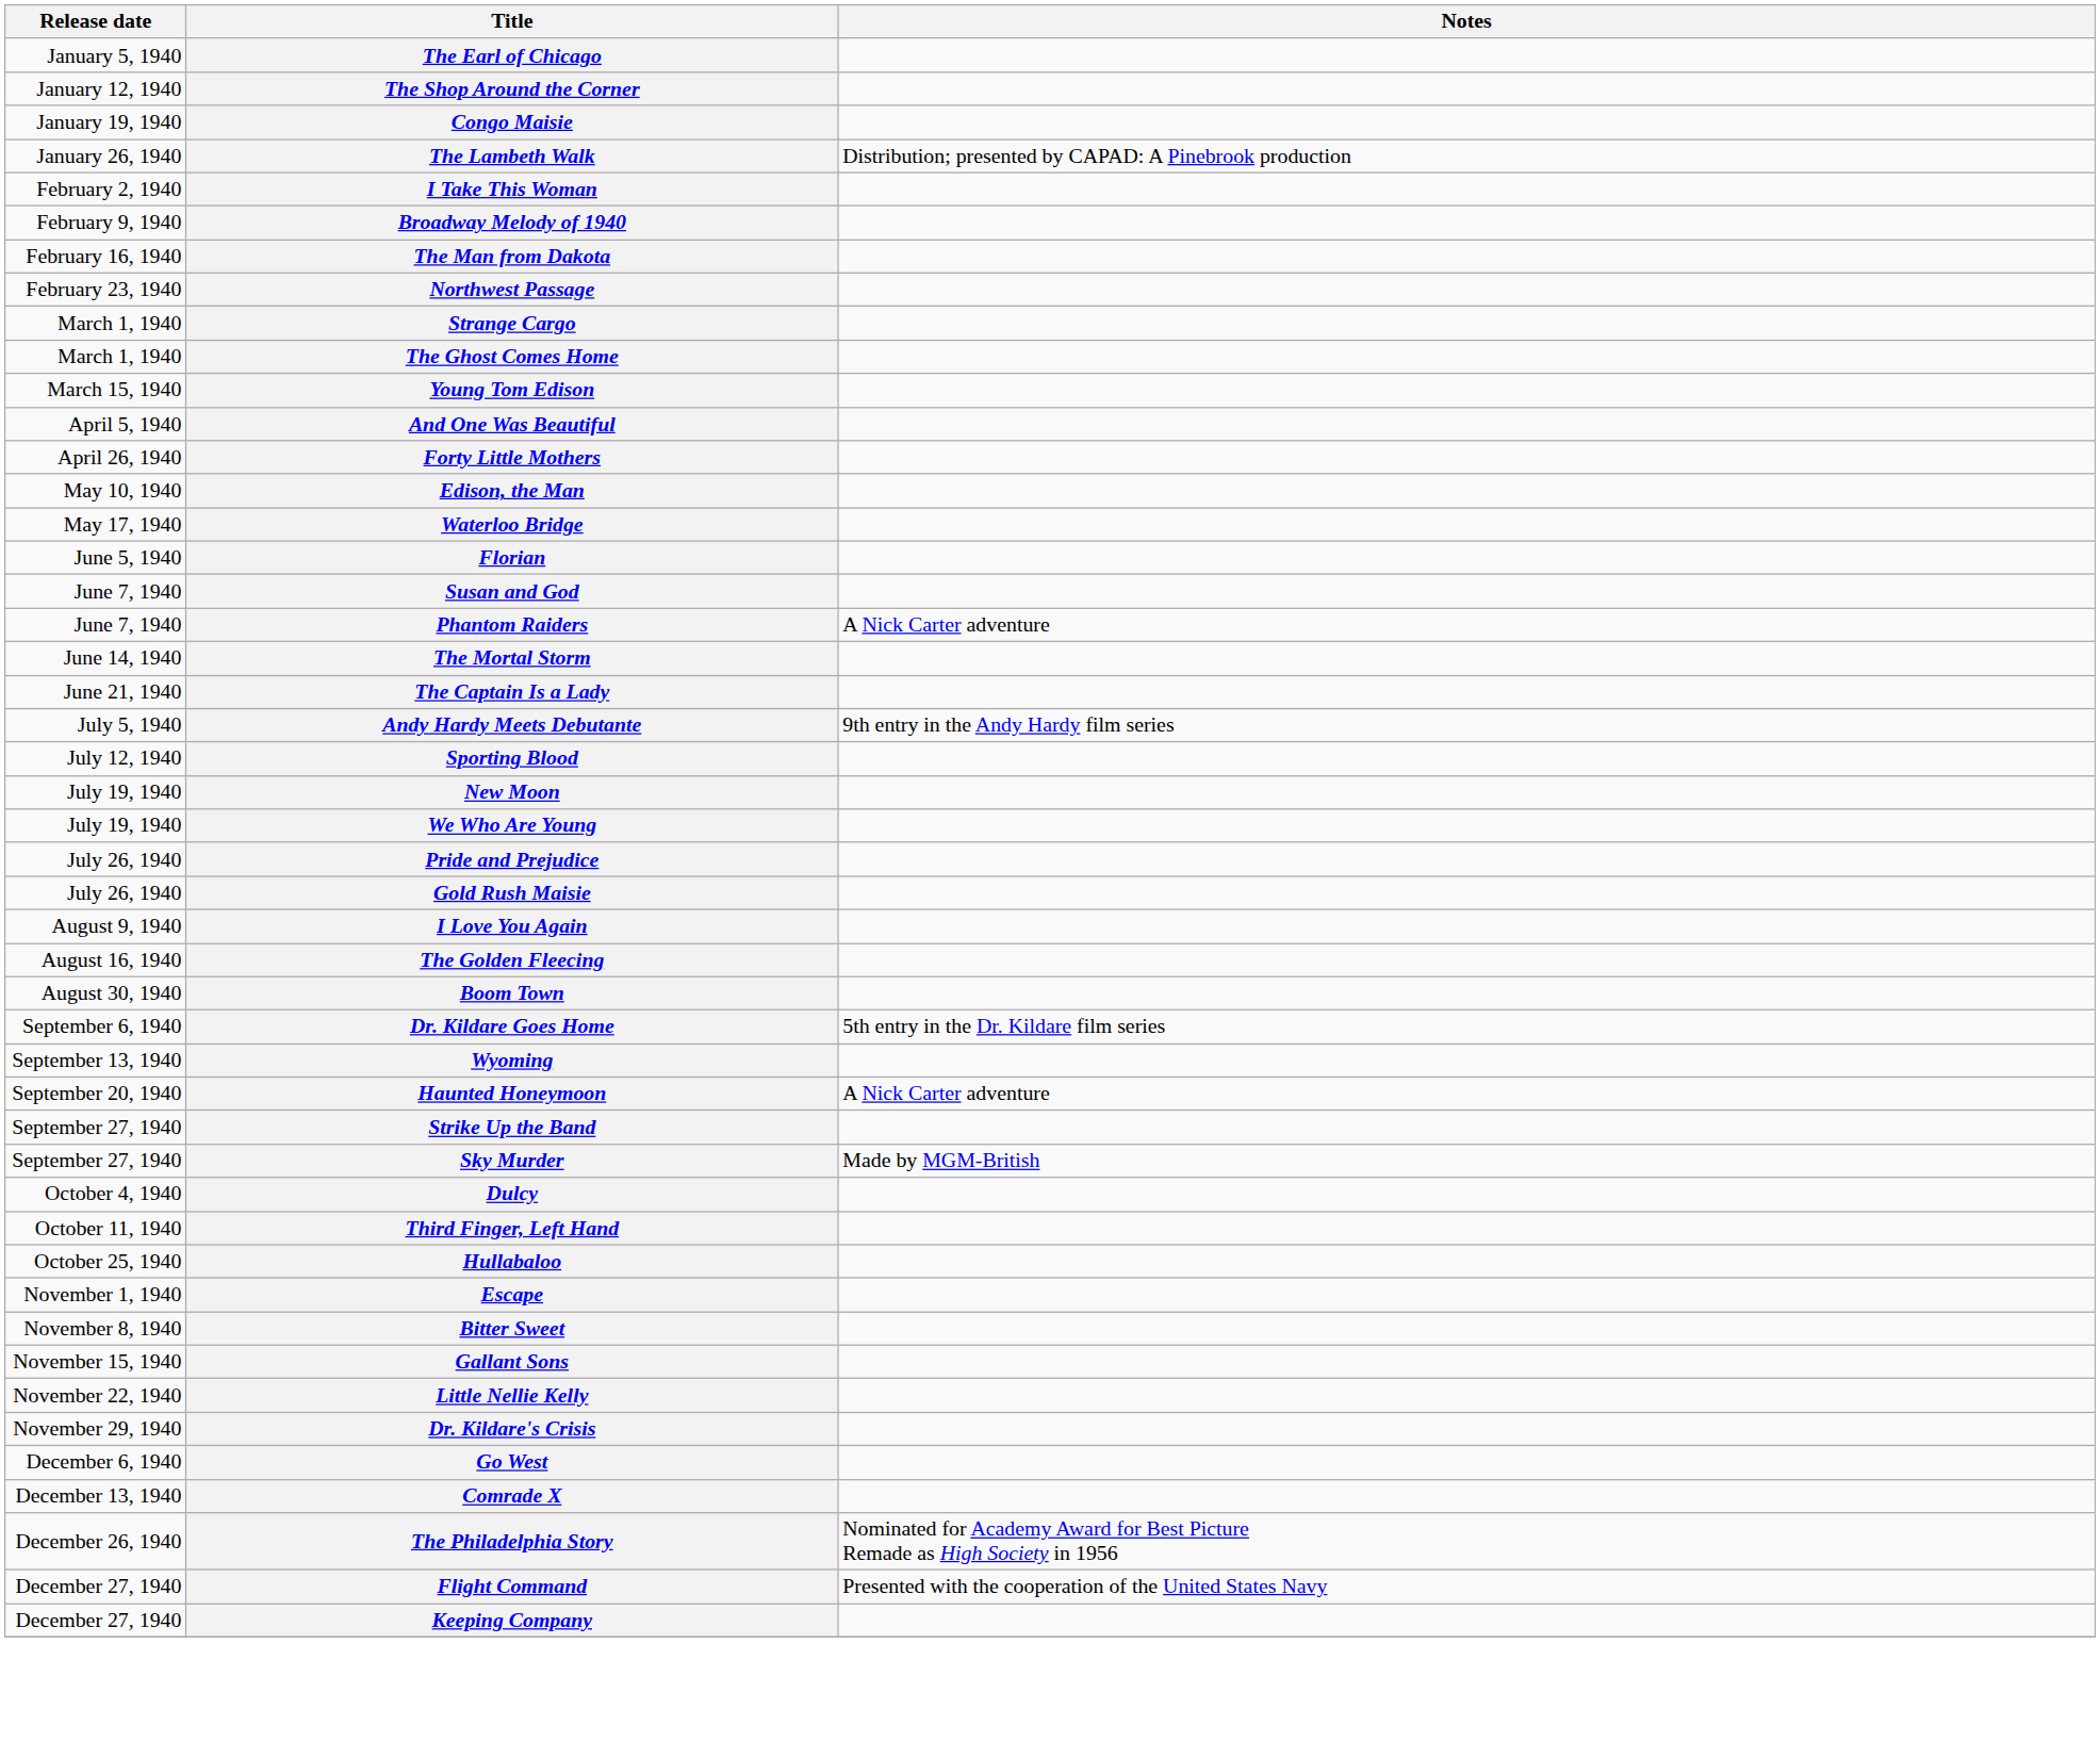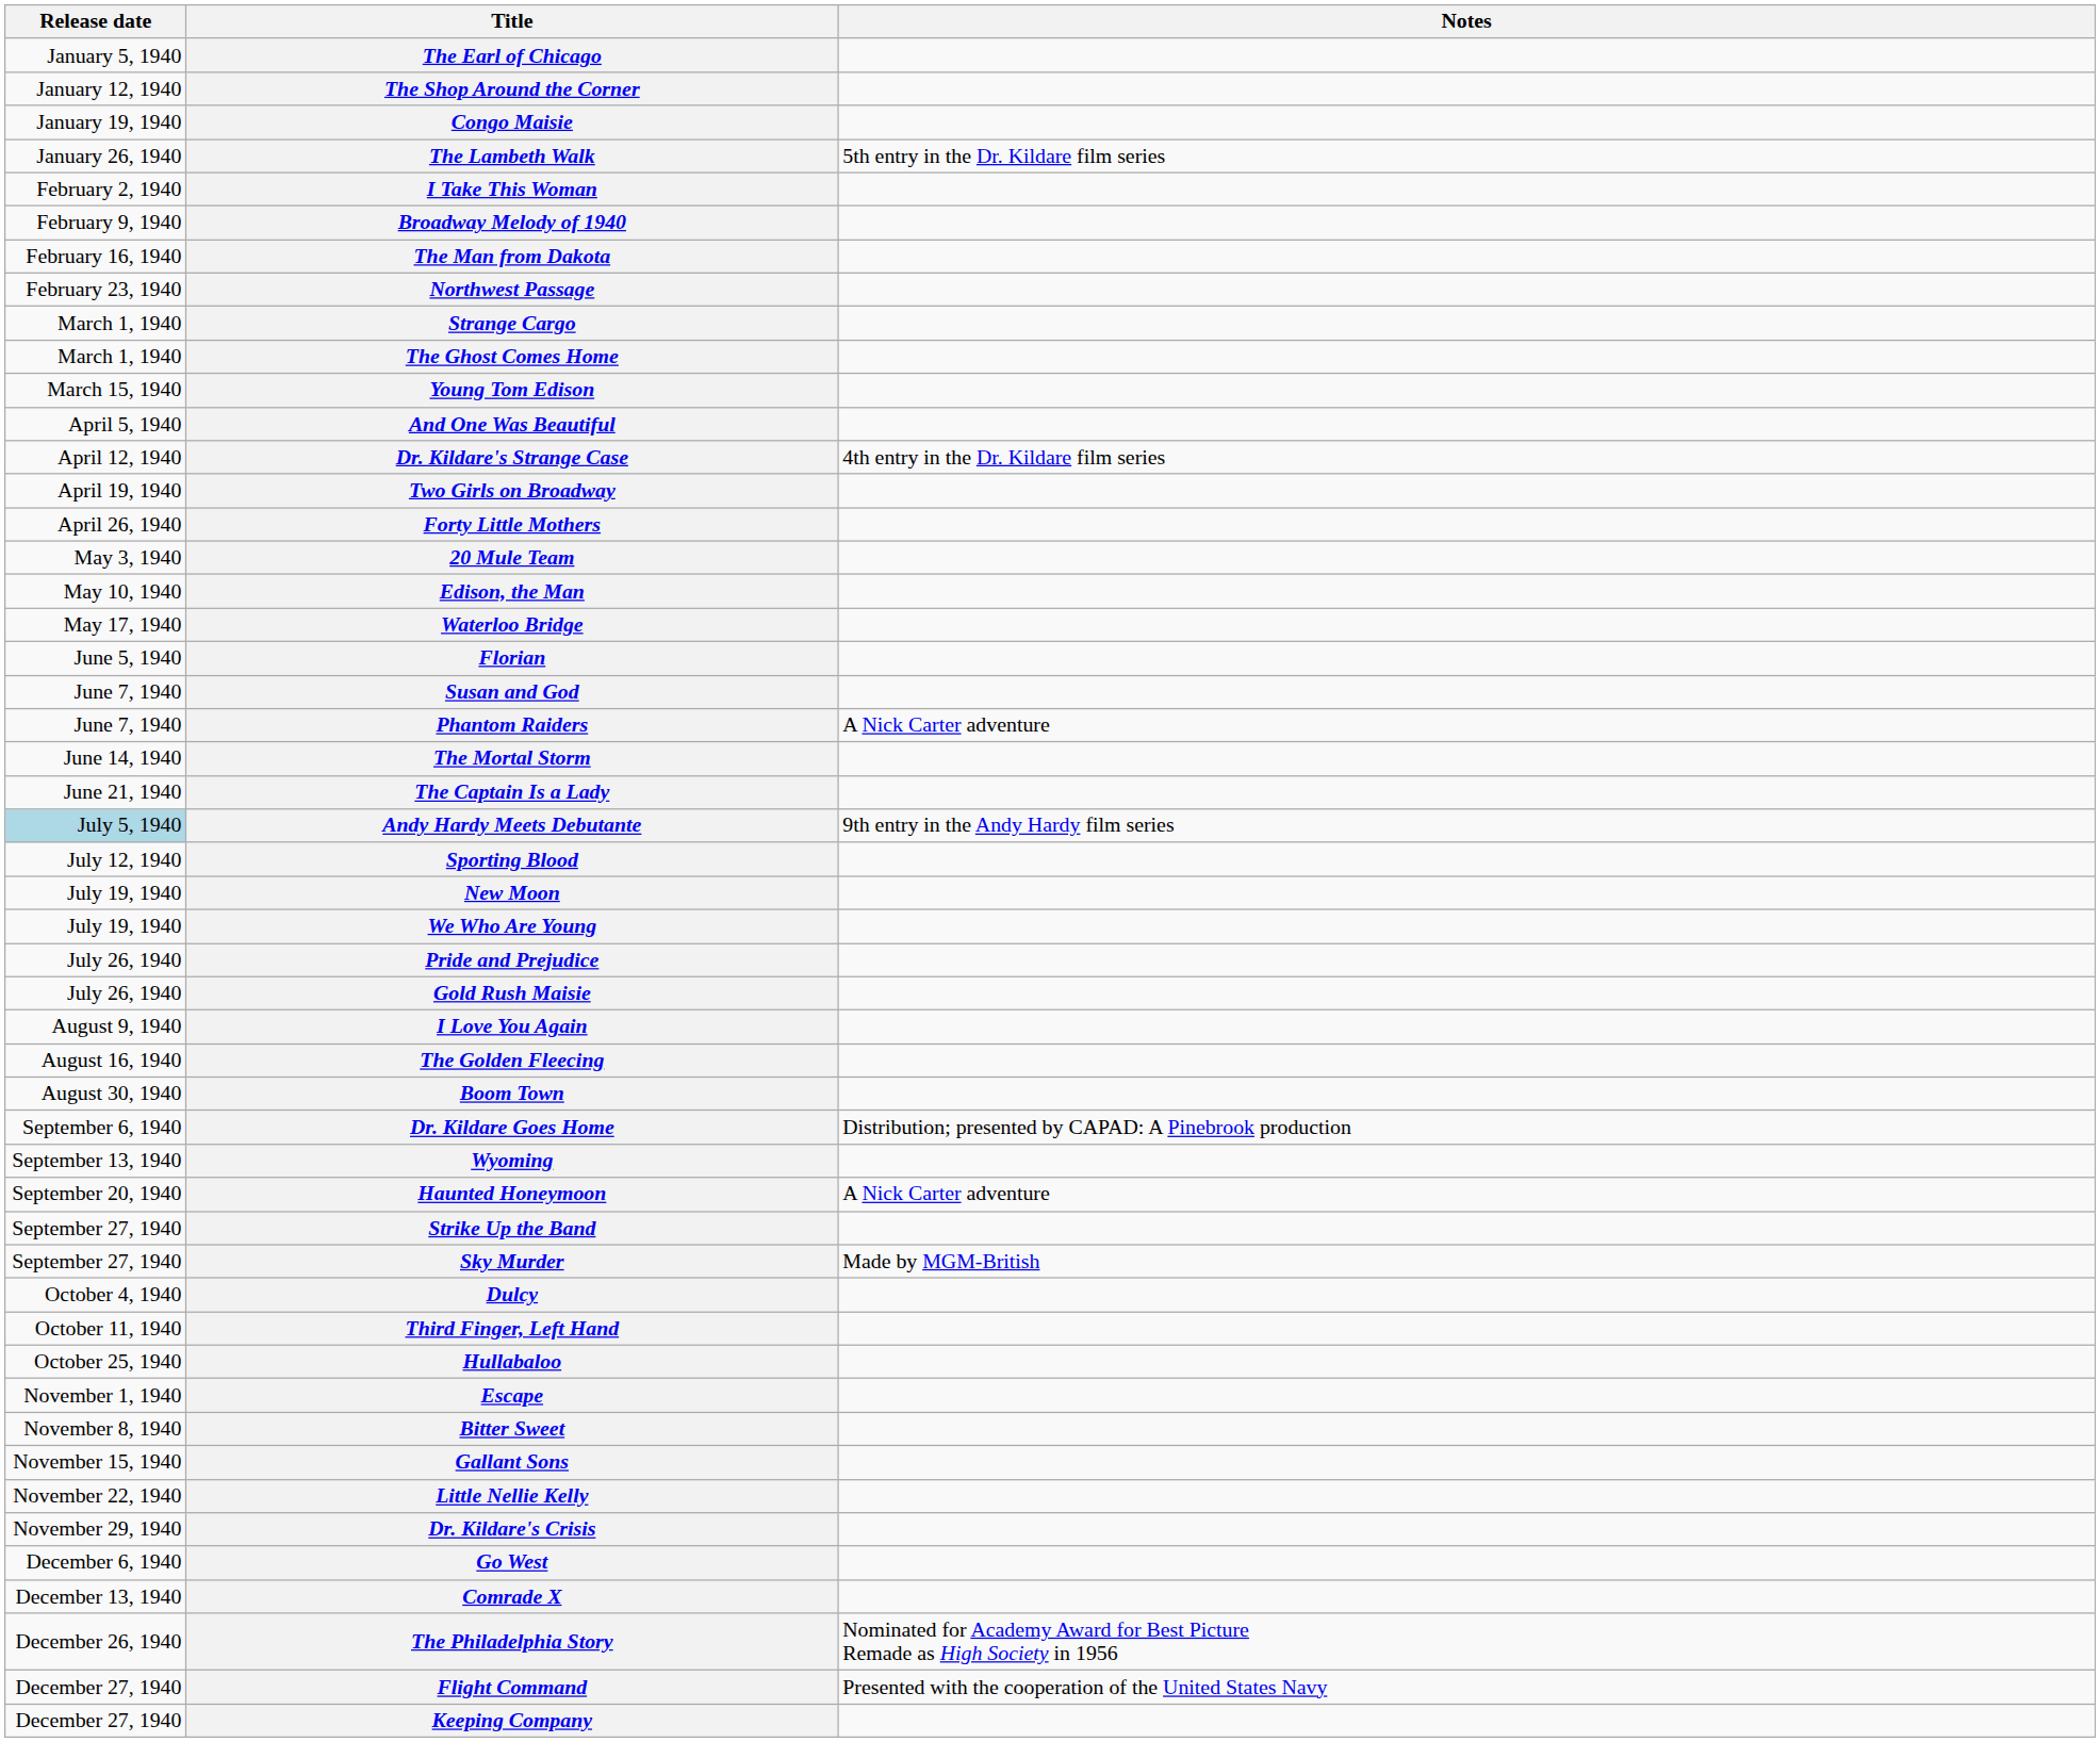 <table class="wikitable sortable" style="width:100%;">
 <tr>
 <th scope="col" style="width:130px;">Release date</th>
 <th>Title</th>
 <th>Notes</th>
 </tr>
 <tr>
 <td style="text-align:right;">January 5, 1940</td>
 <th scope="row"><em><a href='#'>The Earl of Chicago</a></em></th>
 <td></td>
 </tr>
 <tr>
 <td style="text-align:right;">January 12, 1940</td>
 <th scope="row"><em><a href='#'>The Shop Around the Corner</a></em></th>
 <td></td>
 </tr>
 <tr>
 <td style="text-align:right;">January 19, 1940</td>
 <th scope="row"><em><a href='#'>Congo Maisie</a></em></th>
 <td></td>
 </tr>
 <tr>
 <td style="text-align:right;">January 26, 1940</td>
 <th scope="row"><em><a href='#'>The Lambeth Walk</a></em></th>
-<td>Distribution; presented by CAPAD: A <a href='#'>Pinebrook</a> production</td>
+<td>5th entry in the <a href='#'>Dr. Kildare</a> film series</td>
 </tr>
 <tr>
 <td style="text-align:right;">February 2, 1940</td>
 <th scope="row"><em><a href='#'>I Take This Woman</a></em></th>
 <td></td>
 </tr>
 <tr>
 <td style="text-align:right;">February 9, 1940</td>
 <th scope="row"><em><a href='#'>Broadway Melody of 1940</a></em></th>
 <td></td>
 </tr>
 <tr>
 <td style="text-align:right;">February 16, 1940</td>
 <th scope="row"><em><a href='#'>The Man from Dakota</a></em></th>
 <td></td>
 </tr>
 <tr>
 <td style="text-align:right;">February 23, 1940</td>
 <th scope="row"><em><a href='#'>Northwest Passage</a></em></th>
 <td></td>
 </tr>
 <tr>
 <td style="text-align:right;">March 1, 1940</td>
 <th scope="row"><em><a href='#'>Strange Cargo</a></em></th>
 <td></td>
 </tr>
 <tr>
 <td style="text-align:right;">March 1, 1940</td>
 <th scope="row"><em><a href='#'>The Ghost Comes Home</a></em></th>
 <td></td>
 </tr>
 <tr>
 <td style="text-align:right;">March 15, 1940</td>
 <th scope="row"><em><a href='#'>Young Tom Edison</a></em></th>
 <td></td>
 </tr>
 <tr>
 <td style="text-align:right;">April 5, 1940</td>
 <th scope="row"><em><a href='#'>And One Was Beautiful</a></em></th>
 <td></td>
 </tr>
 <tr>
+<td style="text-align:right;">April 12, 1940</td>
+<th scope="row"><em><a href='#'>Dr. Kildare's Strange Case</a></em></th>
+<td>4th entry in the <a href='#'>Dr. Kildare</a> film series</td>
+</tr>
+<tr>
+<td style="text-align:right;">April 19, 1940</td>
+<th scope="row"><em><a href='#'>Two Girls on Broadway</a></em></th>
+<td></td>
+</tr>
+<tr>
 <td style="text-align:right;">April 26, 1940</td>
 <th scope="row"><em><a href='#'>Forty Little Mothers</a></em></th>
+<td></td>
+</tr>
+<tr>
+<td style="text-align:right;">May 3, 1940</td>
+<th scope="row"><em><a href='#'>20 Mule Team</a></em></th>
 <td></td>
 </tr>
 <tr>
 <td style="text-align:right;">May 10, 1940</td>
 <th scope="row"><em><a href='#'>Edison, the Man</a></em></th>
 <td></td>
 </tr>
 <tr>
 <td style="text-align:right;">May 17, 1940</td>
 <th scope="row"><em><a href='#'>Waterloo Bridge</a></em></th>
 <td></td>
 </tr>
 <tr>
 <td style="text-align:right;">June 5, 1940</td>
 <th scope="row"><em><a href='#'>Florian</a></em></th>
 <td></td>
 </tr>
 <tr>
 <td style="text-align:right;">June 7, 1940</td>
 <th scope="row"><em><a href='#'>Susan and God</a></em></th>
 <td></td>
 </tr>
 <tr>
 <td style="text-align:right;">June 7, 1940</td>
 <th scope="row"><em><a href='#'>Phantom Raiders</a></em></th>
 <td>A <a href='#'>Nick Carter</a> adventure</td>
 </tr>
 <tr>
 <td style="text-align:right;">June 14, 1940</td>
 <th scope="row"><em><a href='#'>The Mortal Storm</a></em></th>
 <td></td>
 </tr>
 <tr>
 <td style="text-align:right;">June 21, 1940</td>
 <th scope="row"><em><a href='#'>The Captain Is a Lady</a></em></th>
 <td></td>
 </tr>
 <tr>
-<td style="text-align:right;">July 5, 1940</td>
+<td style="background: lightblue; text-align:right;">July 5, 1940</td>
 <th scope="row"><em><a href='#'>Andy Hardy Meets Debutante</a></em></th>
 <td>9th entry in the <a href='#'>Andy Hardy</a> film series</td>
 </tr>
 <tr>
 <td style="text-align:right;">July 12, 1940</td>
 <th scope="row"><em><a href='#'>Sporting Blood</a></em></th>
 <td></td>
 </tr>
 <tr>
 <td style="text-align:right;">July 19, 1940</td>
 <th scope="row"><em><a href='#'>New Moon</a></em></th>
 <td></td>
 </tr>
 <tr>
 <td style="text-align:right;">July 19, 1940</td>
 <th scope="row"><em><a href='#'>We Who Are Young</a></em></th>
 <td></td>
 </tr>
 <tr>
 <td style="text-align:right;">July 26, 1940</td>
 <th scope="row"><em><a href='#'>Pride and Prejudice</a></em></th>
 <td></td>
 </tr>
 <tr>
 <td style="text-align:right;">July 26, 1940</td>
 <th scope="row"><em><a href='#'>Gold Rush Maisie</a></em></th>
 <td></td>
 </tr>
 <tr>
 <td style="text-align:right;">August 9, 1940</td>
 <th scope="row"><em><a href='#'>I Love You Again</a></em></th>
 <td></td>
 </tr>
 <tr>
 <td style="text-align:right;">August 16, 1940</td>
 <th scope="row"><em><a href='#'>The Golden Fleecing</a></em></th>
 <td></td>
 </tr>
 <tr>
 <td style="text-align:right;">August 30, 1940</td>
 <th scope="row"><em><a href='#'>Boom Town</a></em></th>
 <td></td>
 </tr>
 <tr>
 <td style="text-align:right;">September 6, 1940</td>
 <th scope="row"><em><a href='#'>Dr. Kildare Goes Home</a></em></th>
-<td>5th entry in the <a href='#'>Dr. Kildare</a> film series</td>
+<td>Distribution; presented by CAPAD: A <a href='#'>Pinebrook</a> production</td>
 </tr>
 <tr>
 <td style="text-align:right;">September 13, 1940</td>
 <th scope="row"><em><a href='#'>Wyoming</a></em></th>
 <td></td>
 </tr>
 <tr>
 <td style="text-align:right;">September 20, 1940</td>
 <th scope="row"><em><a href='#'>Haunted Honeymoon</a></em></th>
 <td>A <a href='#'>Nick Carter</a> adventure</td>
 </tr>
 <tr>
 <td style="text-align:right;">September 27, 1940</td>
 <th scope="row"><em><a href='#'>Strike Up the Band</a></em></th>
 <td></td>
 </tr>
 <tr>
 <td style="text-align:right;">September 27, 1940</td>
 <th scope="row"><em><a href='#'>Sky Murder</a></em></th>
 <td>Made by <a href='#'>MGM-British</a></td>
 </tr>
 <tr>
 <td style="text-align:right;">October 4, 1940</td>
 <th scope="row"><em><a href='#'>Dulcy</a></em></th>
 <td></td>
 </tr>
 <tr>
 <td style="text-align:right;">October 11, 1940</td>
 <th scope="row"><em><a href='#'>Third Finger, Left Hand</a></em></th>
 <td></td>
 </tr>
 <tr>
 <td style="text-align:right;">October 25, 1940</td>
 <th scope="row"><em><a href='#'>Hullabaloo</a></em></th>
 <td></td>
 </tr>
 <tr>
 <td style="text-align:right;">November 1, 1940</td>
 <th scope="row"><em><a href='#'>Escape</a></em></th>
 <td></td>
 </tr>
 <tr>
 <td style="text-align:right;">November 8, 1940</td>
 <th scope="row"><em><a href='#'>Bitter Sweet</a></em></th>
 <td></td>
 </tr>
 <tr>
 <td style="text-align:right;">November 15, 1940</td>
 <th scope="row"><em><a href='#'>Gallant Sons</a></em></th>
 <td></td>
 </tr>
 <tr>
 <td style="text-align:right;">November 22, 1940</td>
 <th scope="row"><em><a href='#'>Little Nellie Kelly</a></em></th>
 <td></td>
 </tr>
 <tr>
 <td style="text-align:right;">November 29, 1940</td>
 <th scope="row"><em><a href='#'>Dr. Kildare's Crisis</a></em></th>
 <td></td>
 </tr>
 <tr>
 <td style="text-align:right;">December 6, 1940</td>
 <th scope="row"><em><a href='#'>Go West</a></em></th>
 <td></td>
 </tr>
 <tr>
 <td style="text-align:right;">December 13, 1940</td>
 <th scope="row"><em><a href='#'>Comrade X</a></em></th>
 <td></td>
 </tr>
 <tr>
 <td style="text-align:right;">December 26, 1940</td>
 <th scope="row"><em><a href='#'>The Philadelphia Story</a></em></th>
 <td>Nominated for <a href='#'>Academy Award for Best Picture</a><br>Remade as <em><a href='#'>High Society</a></em> in 1956</td>
 </tr>
 <tr>
 <td style="text-align:right;">December 27, 1940</td>
 <th scope="row"><em><a href='#'>Flight Command</a></em></th>
 <td>Presented with the cooperation of the <a href='#'>United States Navy</a></td>
 </tr>
 <tr>
 <td style="text-align:right;">December 27, 1940</td>
 <th scope="row"><em><a href='#'>Keeping Company</a></em></th>
 <td></td>
 </tr>
 <tr>
 </tr>
 </table>
